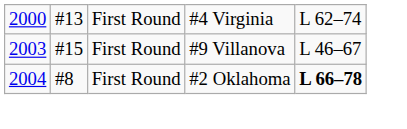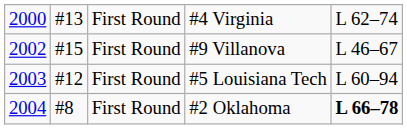 <table class="wikitable">
 <tr>
 <td><a href='#'>2000</a></td>
 <td>#13</td>
 <td>First Round</td>
 <td>#4 Virginia</td>
 <td>L 62–74</td>
 </tr>
 <tr>
-<td><a href='#'>2003</a></td>
+<td><a href='#'>2002</a></td>
 <td>#15</td>
 <td>First Round</td>
 <td>#9 Villanova</td>
 <td>L 46–67</td>
+</tr>
+<tr>
+<td><a href='#'>2003</a></td>
+<td>#12</td>
+<td>First Round</td>
+<td>#5 Louisiana Tech</td>
+<td>L 60–94</td>
 </tr>
 <tr>
 <td><a href='#'>2004</a></td>
 <td>#8</td>
 <td>First Round</td>
 <td>#2 Oklahoma</td>
 <td><strong>L 66–78</strong></td>
 </tr>
 </table>
